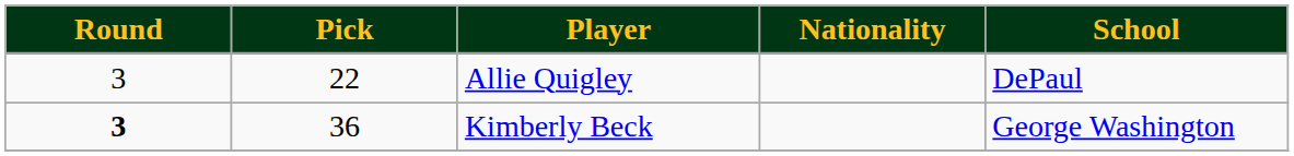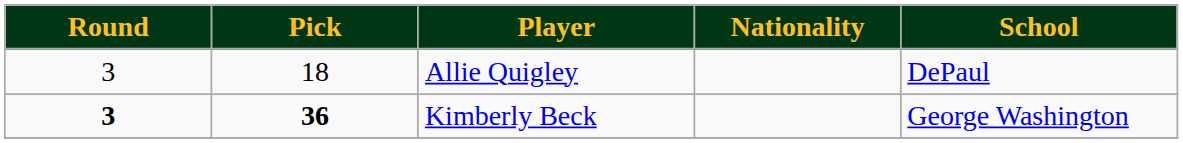 <table class="wikitable" border="1">
 <tr>
 <th style="background:#003614;color:#FFC11F" width="15%">Round</th>
 <th style="background:#003614;color:#FFC11F" width="15%">Pick</th>
 <th style="background:#003614;color:#FFC11F" width="20%">Player</th>
 <th style="background:#003614;color:#FFC11F" width="15%">Nationality</th>
 <th style="background:#003614;color:#FFC11F" width="20%">School</th>
 </tr>
 <tr>
 <td align="center">3</td>
-<td align="center">22</td>
+<td align="center">18</td>
 <td><a href='#'>Allie Quigley</a></td>
 <td></td>
 <td><a href='#'>DePaul</a></td>
 </tr>
 <tr>
 <td align="center"><strong>3</strong></td>
-<td align="center">36</td>
+<td align="center"><strong>36</strong></td>
 <td><a href='#'>Kimberly Beck</a></td>
 <td></td>
 <td><a href='#'>George Washington</a></td>
 </tr>
 <tr>
 </tr>
 </table>
